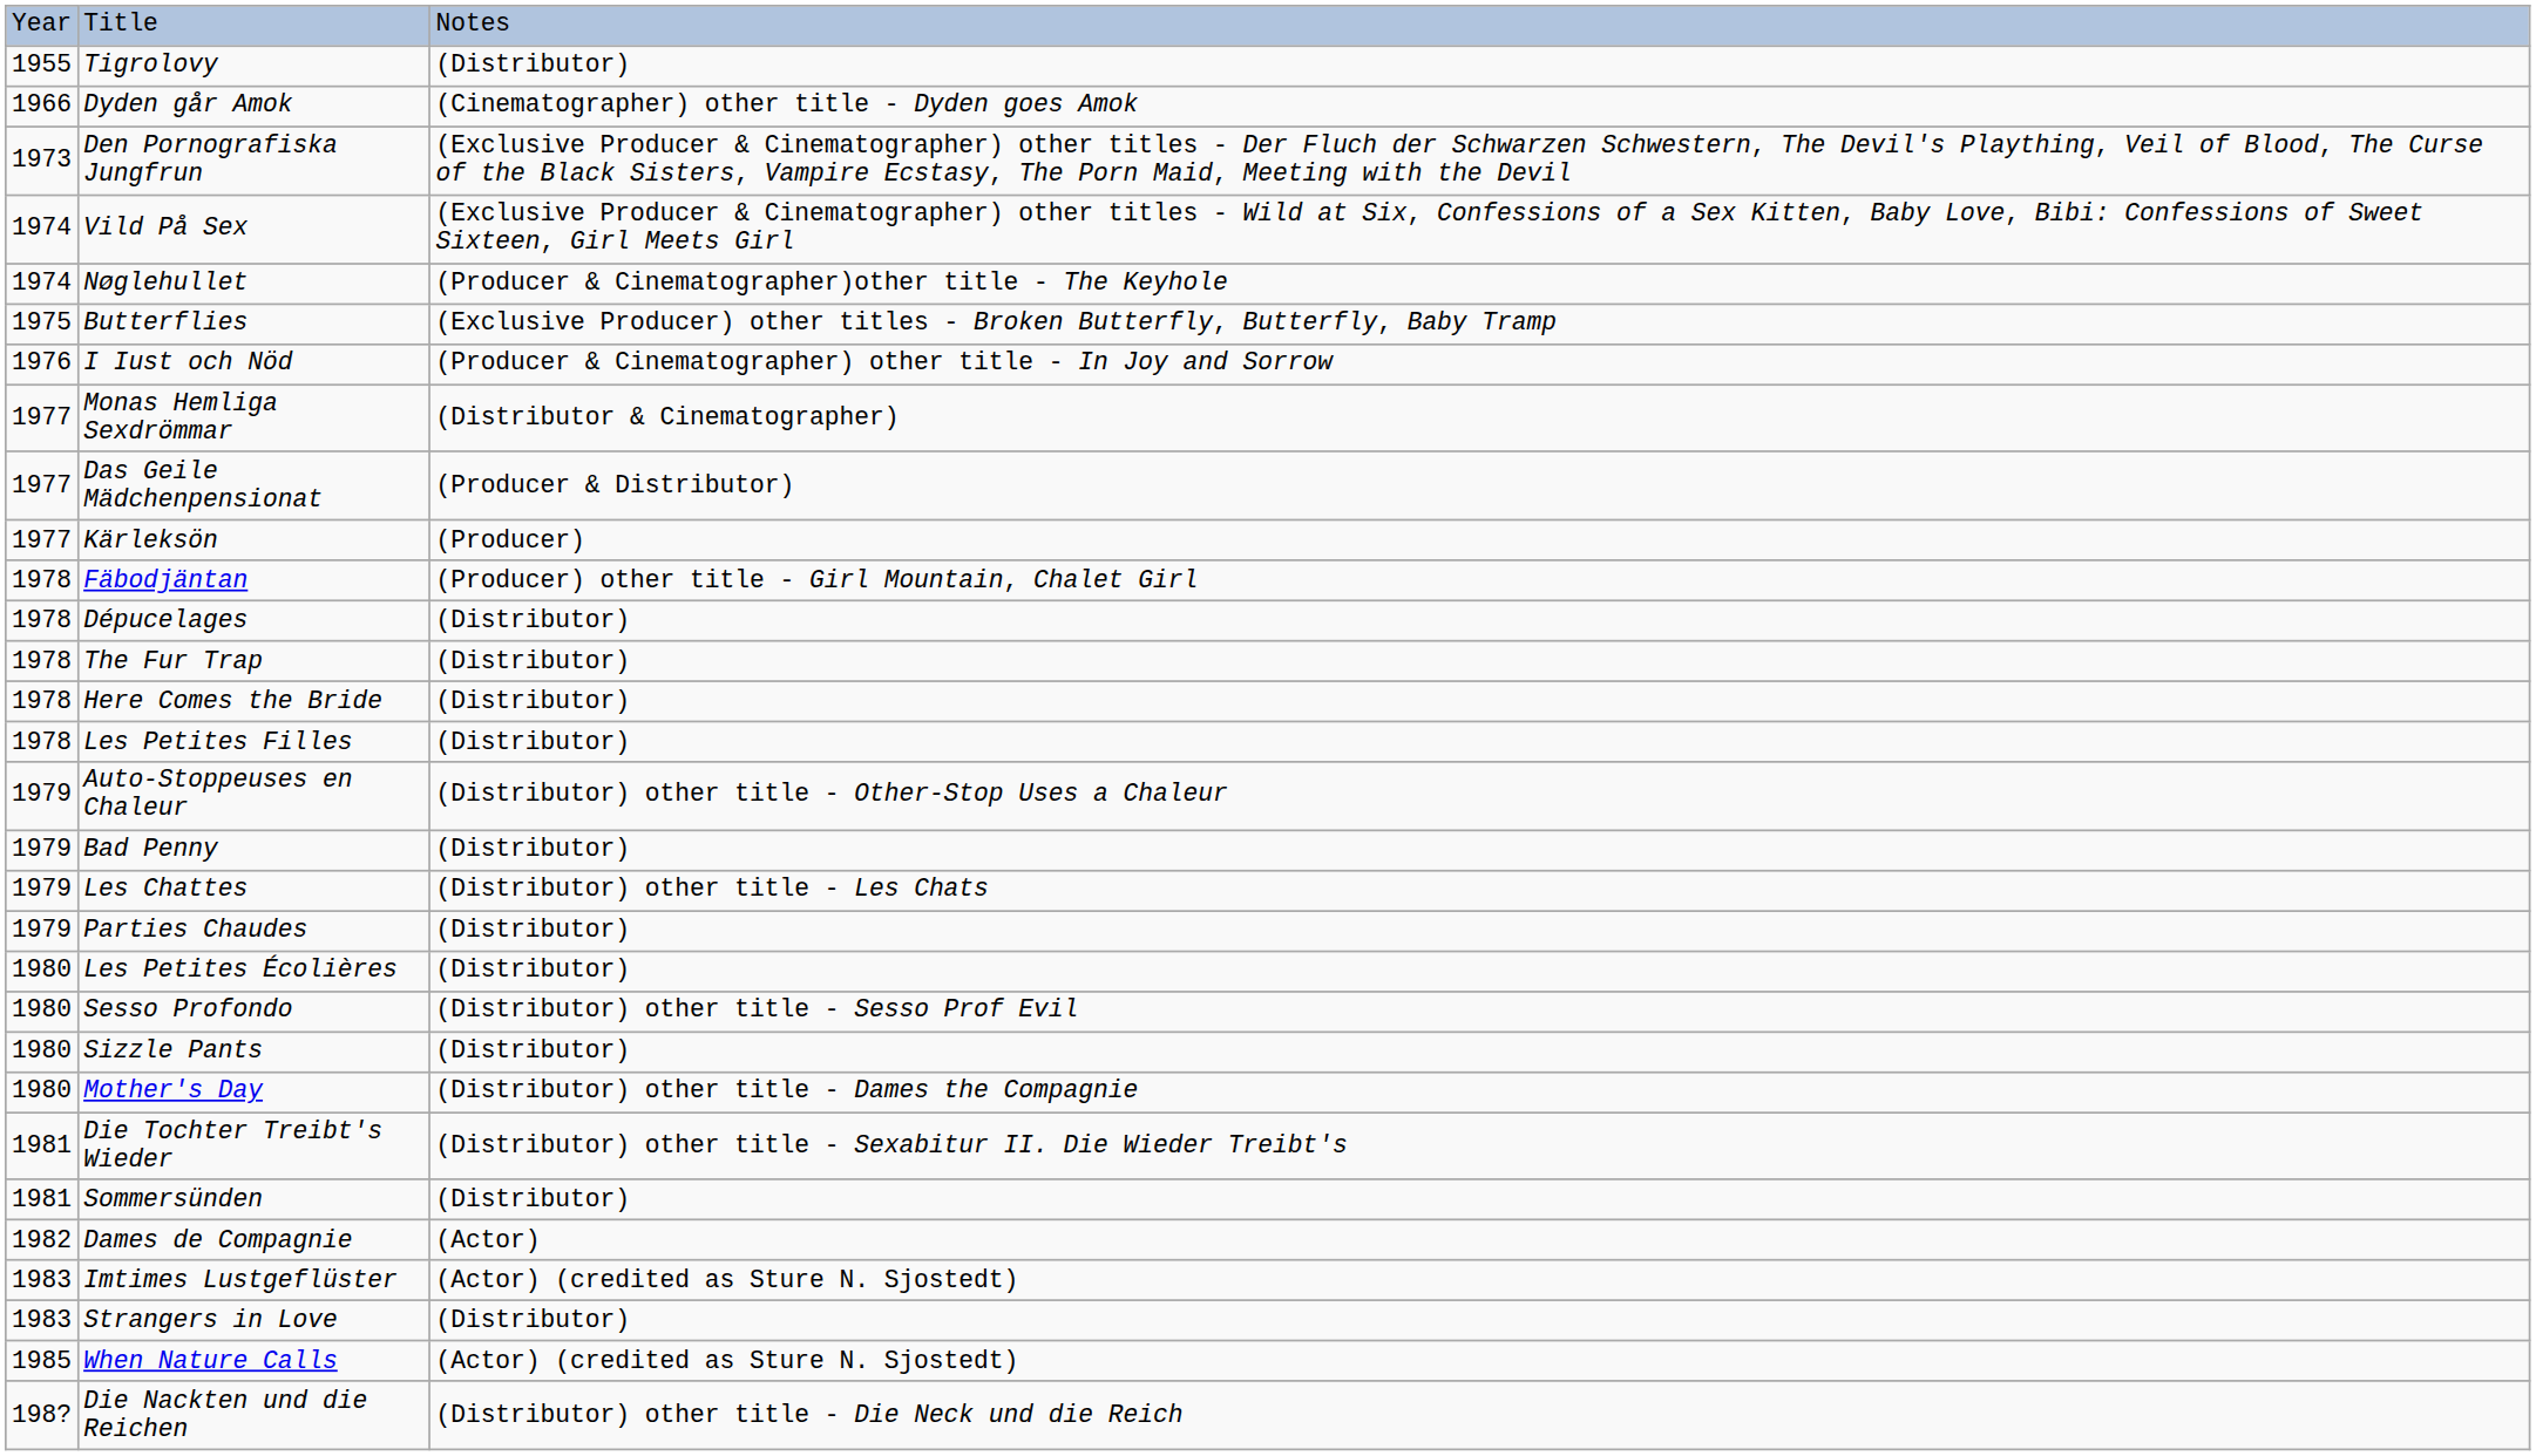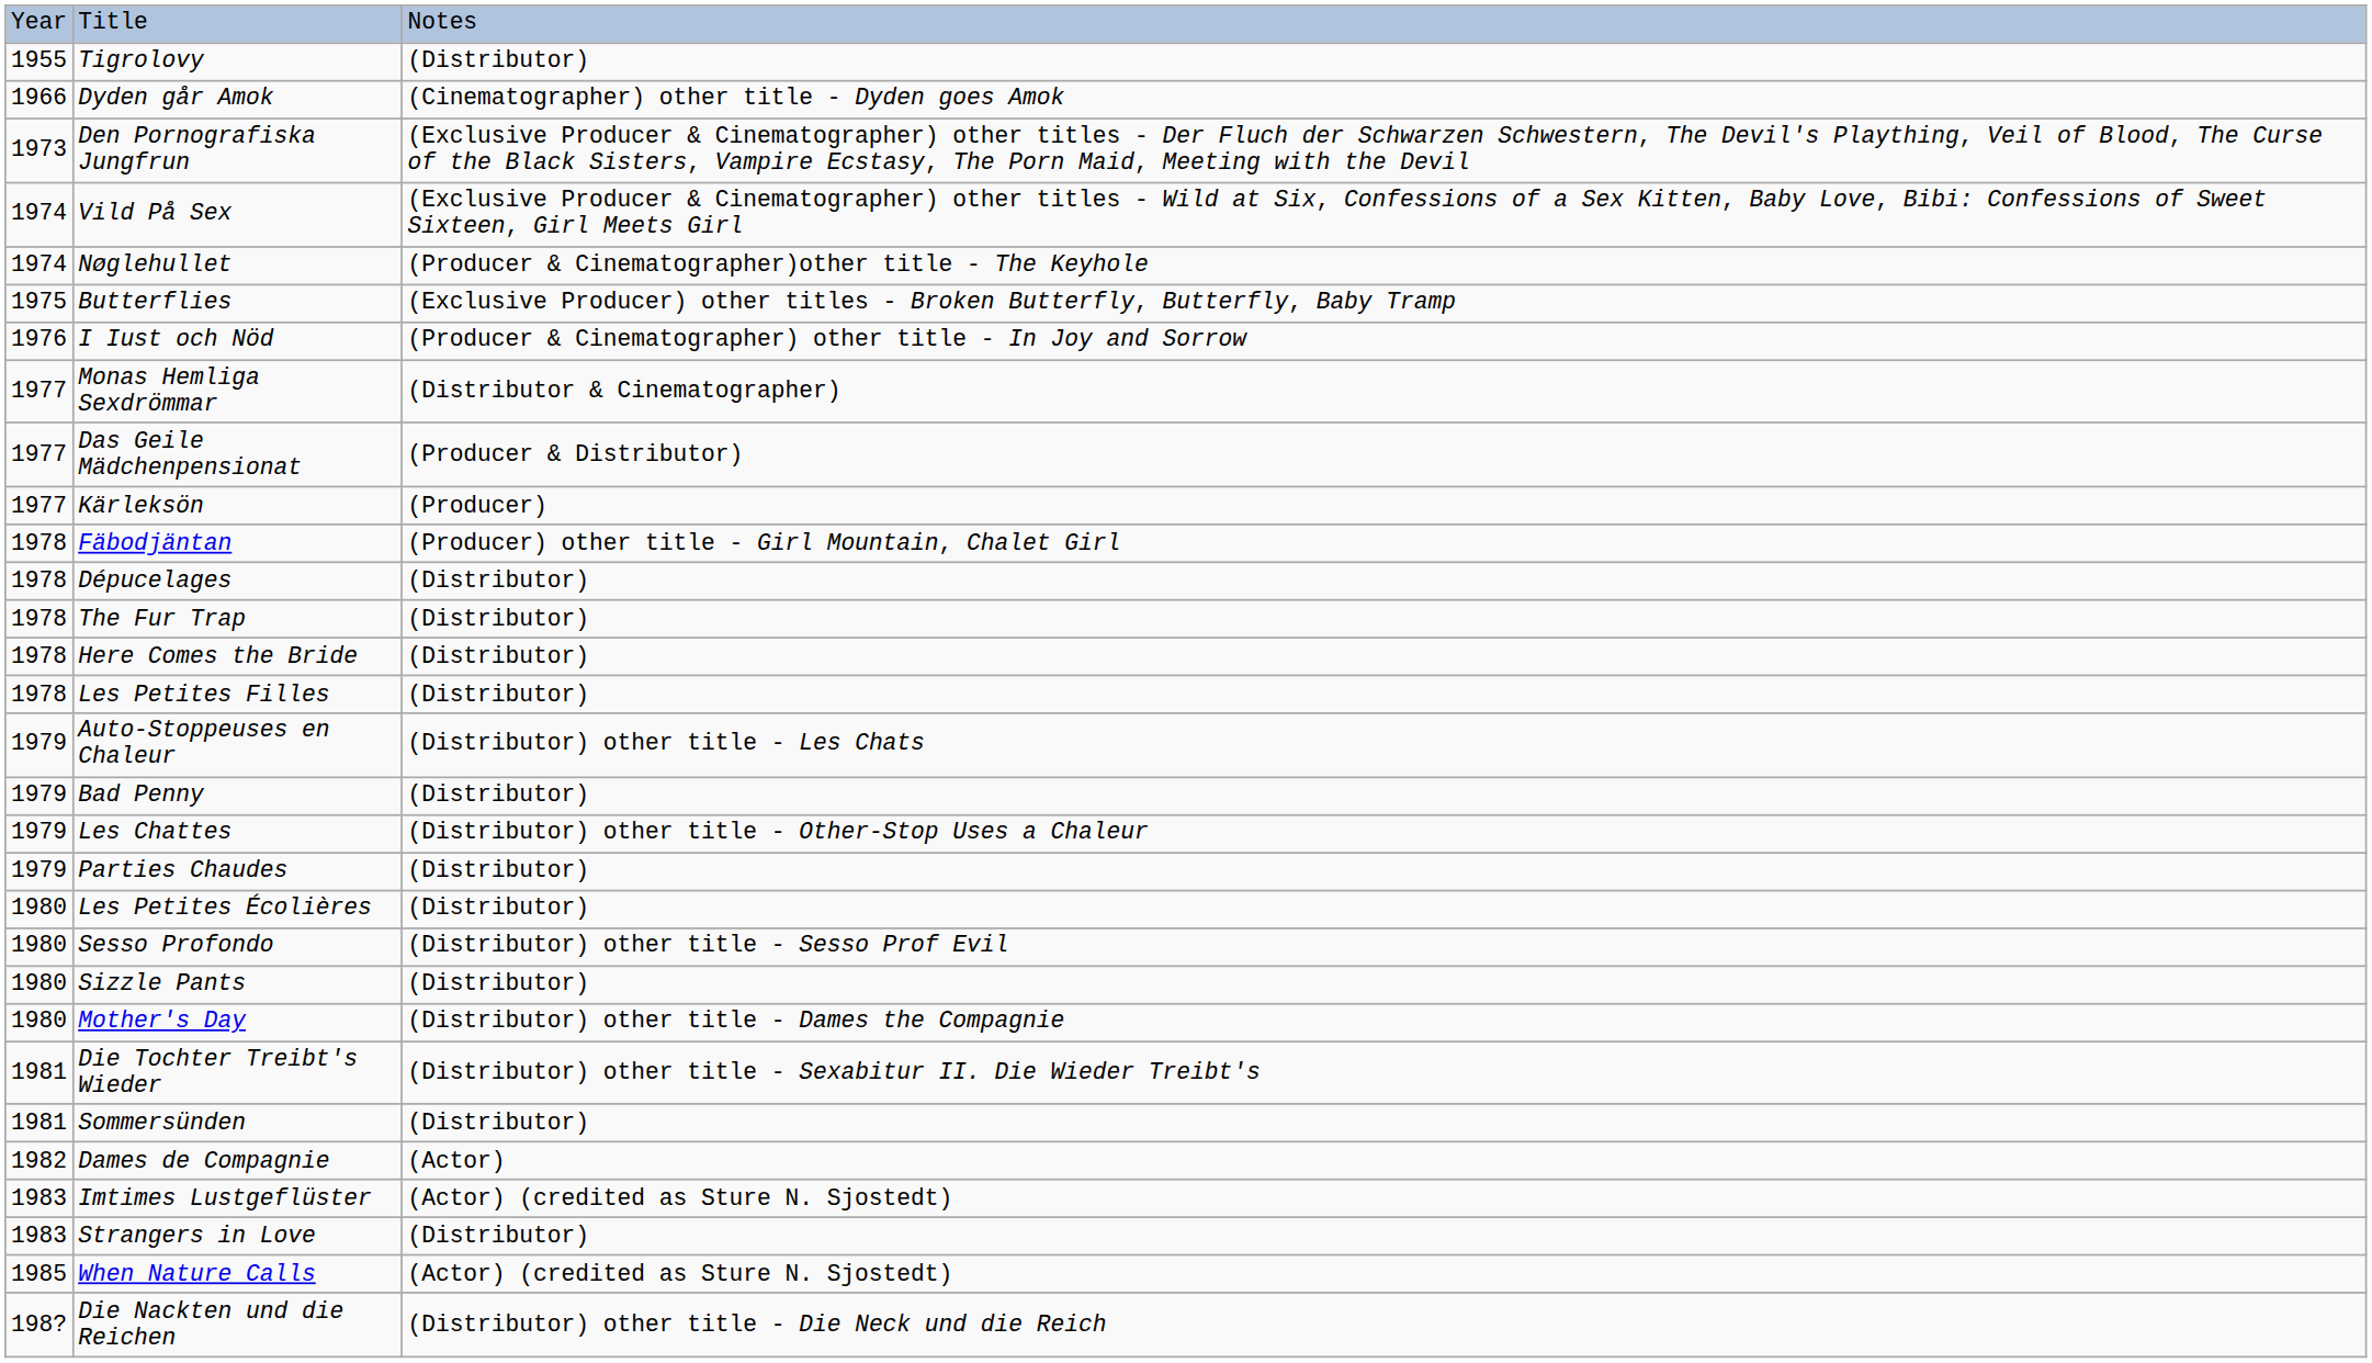 <table class="wikitable" style="font-size: 95%;">
 <tr>
 <td style="background: #B0C4DE;">Year</td>
 <td style="background: #B0C4DE;">Title</td>
 <td style="background: #B0C4DE;">Notes</td>
 </tr>
 <tr>
 <td>1955</td>
 <td><em>Tigrolovy</em></td>
 <td>(Distributor)</td>
 </tr>
 <tr>
 <td>1966</td>
 <td><em>Dyden går Amok</em></td>
 <td>(Cinematographer) other title - <em>Dyden goes Amok</em></td>
 </tr>
 <tr>
 <td>1973</td>
 <td><em>Den Pornografiska Jungfrun</em></td>
 <td>(Exclusive Producer & Cinematographer) other titles - <em>Der Fluch der Schwarzen Schwestern</em>, <em>The Devil's Plaything</em>, <em>Veil of Blood</em>, <em>The Curse of the Black Sisters</em>, <em>Vampire Ecstasy</em>, <em>The Porn Maid</em>, <em>Meeting with the Devil</em></td>
 </tr>
 <tr>
 <td>1974</td>
 <td><em>Vild På Sex</em></td>
 <td>(Exclusive Producer & Cinematographer) other titles - <em>Wild at Six</em>, <em>Confessions of a Sex Kitten</em>, <em>Baby Love</em>, <em>Bibi: Confessions of Sweet Sixteen</em>, <em>Girl Meets Girl</em></td>
 </tr>
 <tr>
 <td>1974</td>
 <td><em>Nøglehullet</em></td>
 <td>(Producer & Cinematographer)other title - <em>The Keyhole</em></td>
 </tr>
 <tr>
 <td>1975</td>
 <td><em>Butterflies</em></td>
 <td>(Exclusive Producer) other titles - <em>Broken Butterfly</em>, <em>Butterfly</em>, <em>Baby Tramp</em></td>
 </tr>
 <tr>
 <td>1976</td>
 <td><em>I Iust och Nöd</em></td>
 <td>(Producer & Cinematographer) other title - <em>In Joy and Sorrow</em></td>
 </tr>
 <tr>
 <td>1977</td>
 <td><em>Monas Hemliga Sexdrömmar</em></td>
 <td>(Distributor & Cinematographer)</td>
 </tr>
 <tr>
 <td>1977</td>
 <td><em>Das Geile Mädchenpensionat</em></td>
 <td>(Producer & Distributor)</td>
 </tr>
 <tr>
 <td>1977</td>
 <td><em>Kärleksön</em></td>
 <td>(Producer)</td>
 </tr>
 <tr>
 <td>1978</td>
 <td><em><a href='#'>Fäbodjäntan</a></em></td>
 <td>(Producer) other title - <em>Girl Mountain</em>, <em>Chalet Girl</em></td>
 </tr>
 <tr>
 <td>1978</td>
 <td><em>Dépucelages</em></td>
 <td>(Distributor)</td>
 </tr>
 <tr>
 <td>1978</td>
 <td><em>The Fur Trap</em></td>
 <td>(Distributor)</td>
 </tr>
 <tr>
 <td>1978</td>
 <td><em>Here Comes the Bride</em></td>
 <td>(Distributor)</td>
 </tr>
 <tr>
 <td>1978</td>
 <td><em>Les Petites Filles</em></td>
 <td>(Distributor)</td>
 </tr>
 <tr>
 <td>1979</td>
 <td><em>Auto-Stoppeuses en Chaleur</em></td>
-<td>(Distributor) other title - <em>Other-Stop Uses a Chaleur</em></td>
+<td>(Distributor) other title - <em>Les Chats</em></td>
 </tr>
 <tr>
 <td>1979</td>
 <td><em>Bad Penny</em></td>
 <td>(Distributor)</td>
 </tr>
 <tr>
 <td>1979</td>
 <td><em>Les Chattes</em></td>
-<td>(Distributor) other title - <em>Les Chats</em></td>
+<td>(Distributor) other title - <em>Other-Stop Uses a Chaleur</em></td>
 </tr>
 <tr>
 <td>1979</td>
 <td><em>Parties Chaudes</em></td>
 <td>(Distributor)</td>
 </tr>
 <tr>
 <td>1980</td>
 <td><em>Les Petites Écolières</em></td>
 <td>(Distributor)</td>
 </tr>
 <tr>
 <td>1980</td>
 <td><em>Sesso Profondo</em></td>
 <td>(Distributor) other title - <em>Sesso Prof Evil</em></td>
 </tr>
 <tr>
 <td>1980</td>
 <td><em>Sizzle Pants</em></td>
 <td>(Distributor)</td>
 </tr>
 <tr>
 <td>1980</td>
 <td><em><a href='#'>Mother's Day</a></em></td>
 <td>(Distributor) other title - <em>Dames the Compagnie</em></td>
 </tr>
 <tr>
 <td>1981</td>
 <td><em>Die Tochter Treibt's Wieder</em></td>
 <td>(Distributor) other title - <em>Sexabitur II. Die Wieder Treibt's</em></td>
 </tr>
 <tr>
 <td>1981</td>
 <td><em>Sommersünden</em></td>
 <td>(Distributor)</td>
 </tr>
 <tr>
 <td>1982</td>
 <td><em>Dames de Compagnie</em></td>
 <td>(Actor)</td>
 </tr>
 <tr>
 <td>1983</td>
 <td><em>Imtimes Lustgeflüster</em></td>
 <td>(Actor) (credited as Sture N. Sjostedt)</td>
 </tr>
 <tr>
 <td>1983</td>
 <td><em>Strangers in Love</em></td>
 <td>(Distributor)</td>
 </tr>
 <tr>
 <td>1985</td>
 <td><em><a href='#'>When Nature Calls</a></em></td>
 <td>(Actor) (credited as Sture N. Sjostedt)</td>
 </tr>
 <tr>
 <td>198?</td>
 <td><em>Die Nackten und die Reichen</em></td>
 <td>(Distributor) other title - <em>Die Neck und die Reich</em></td>
 </tr>
 </table>
